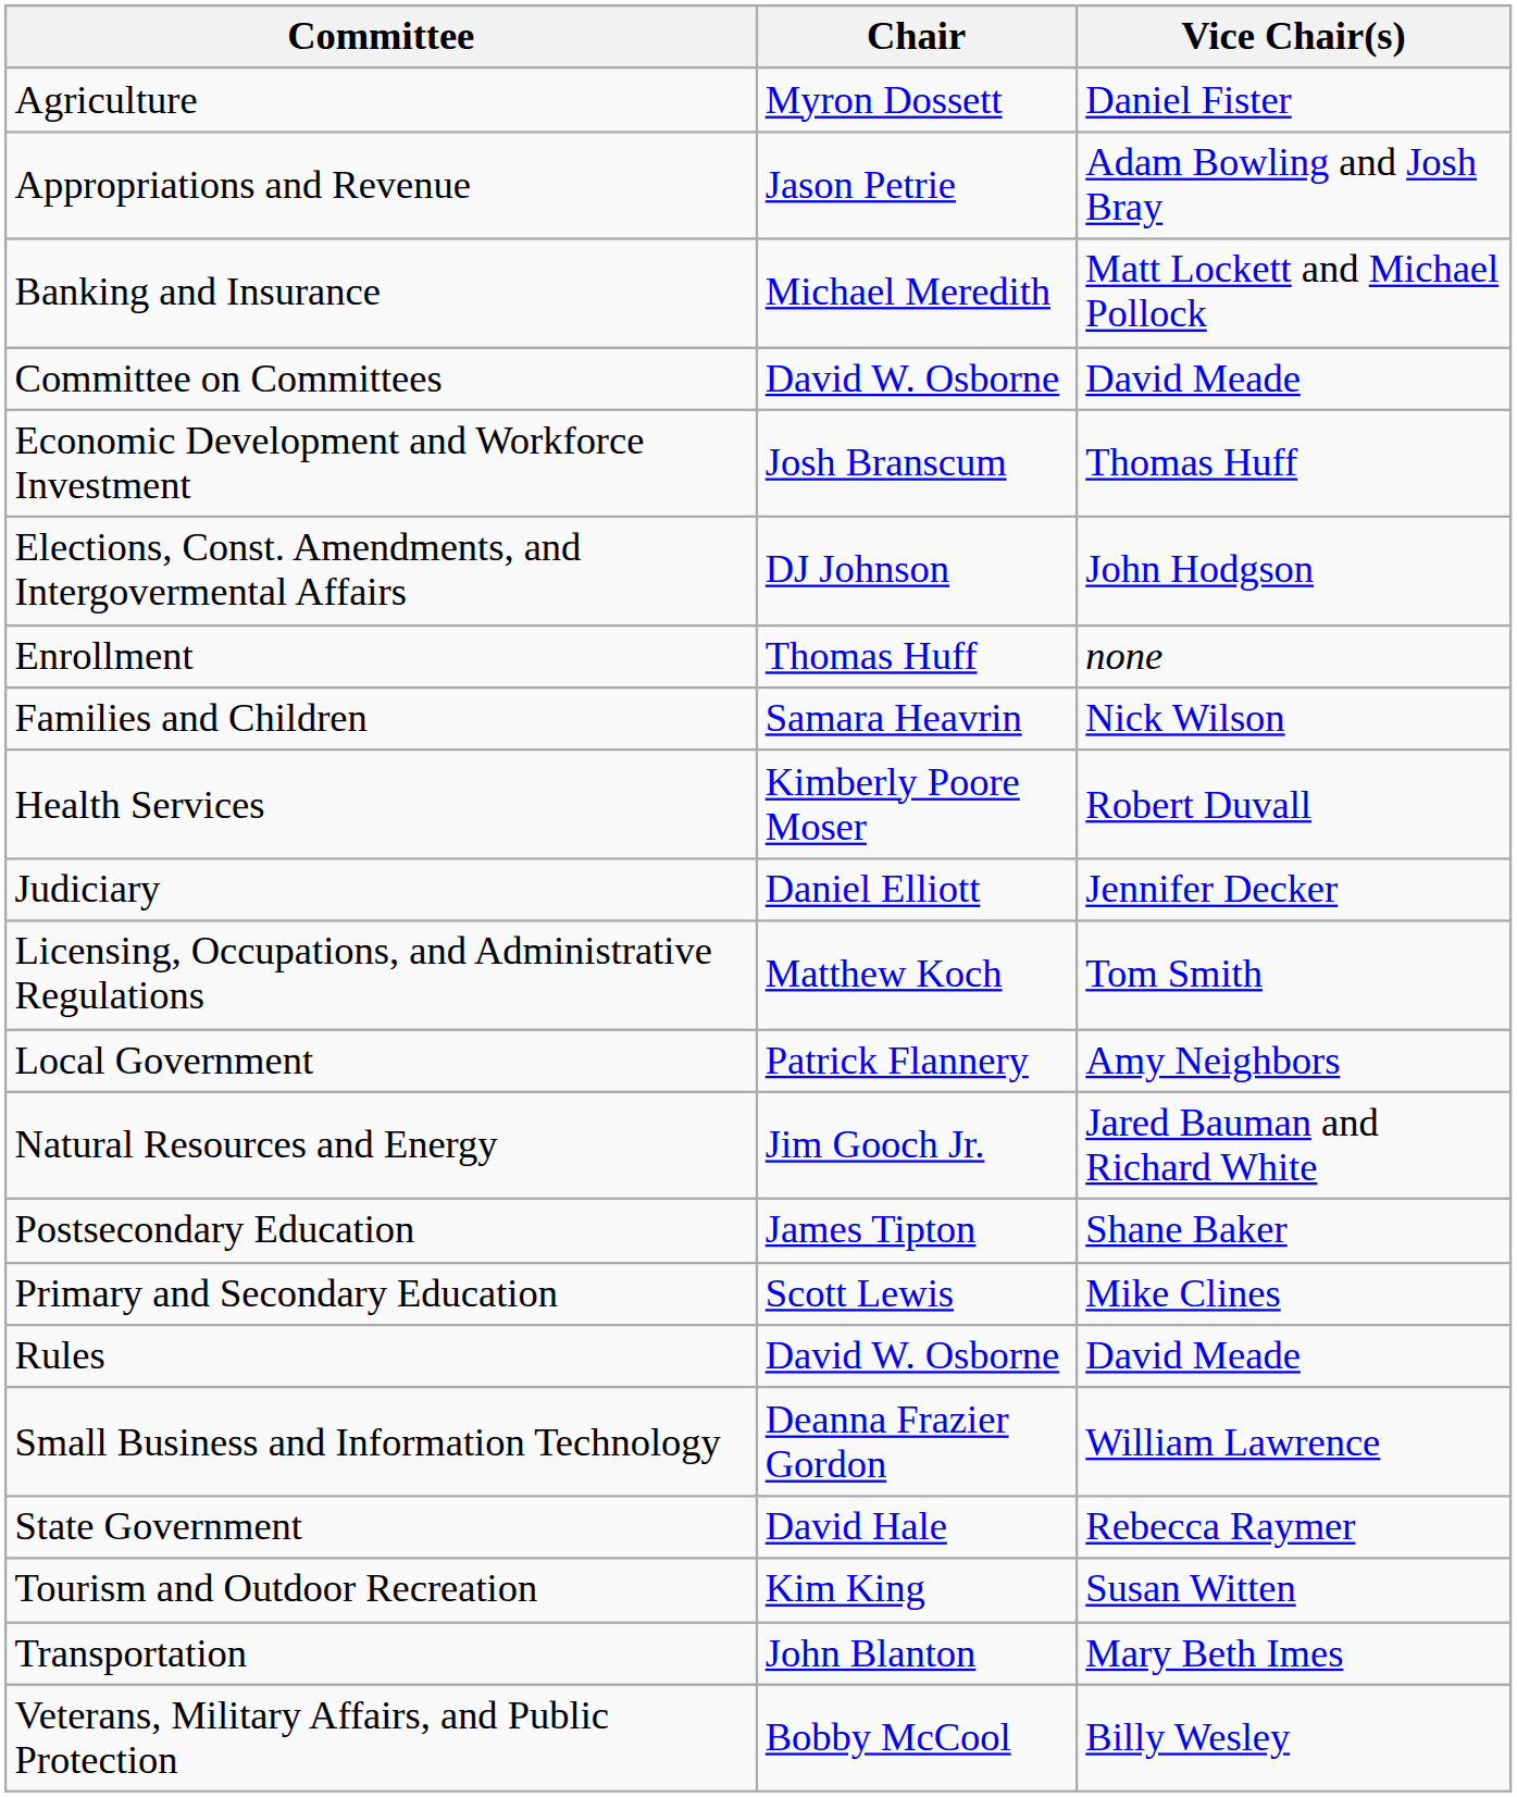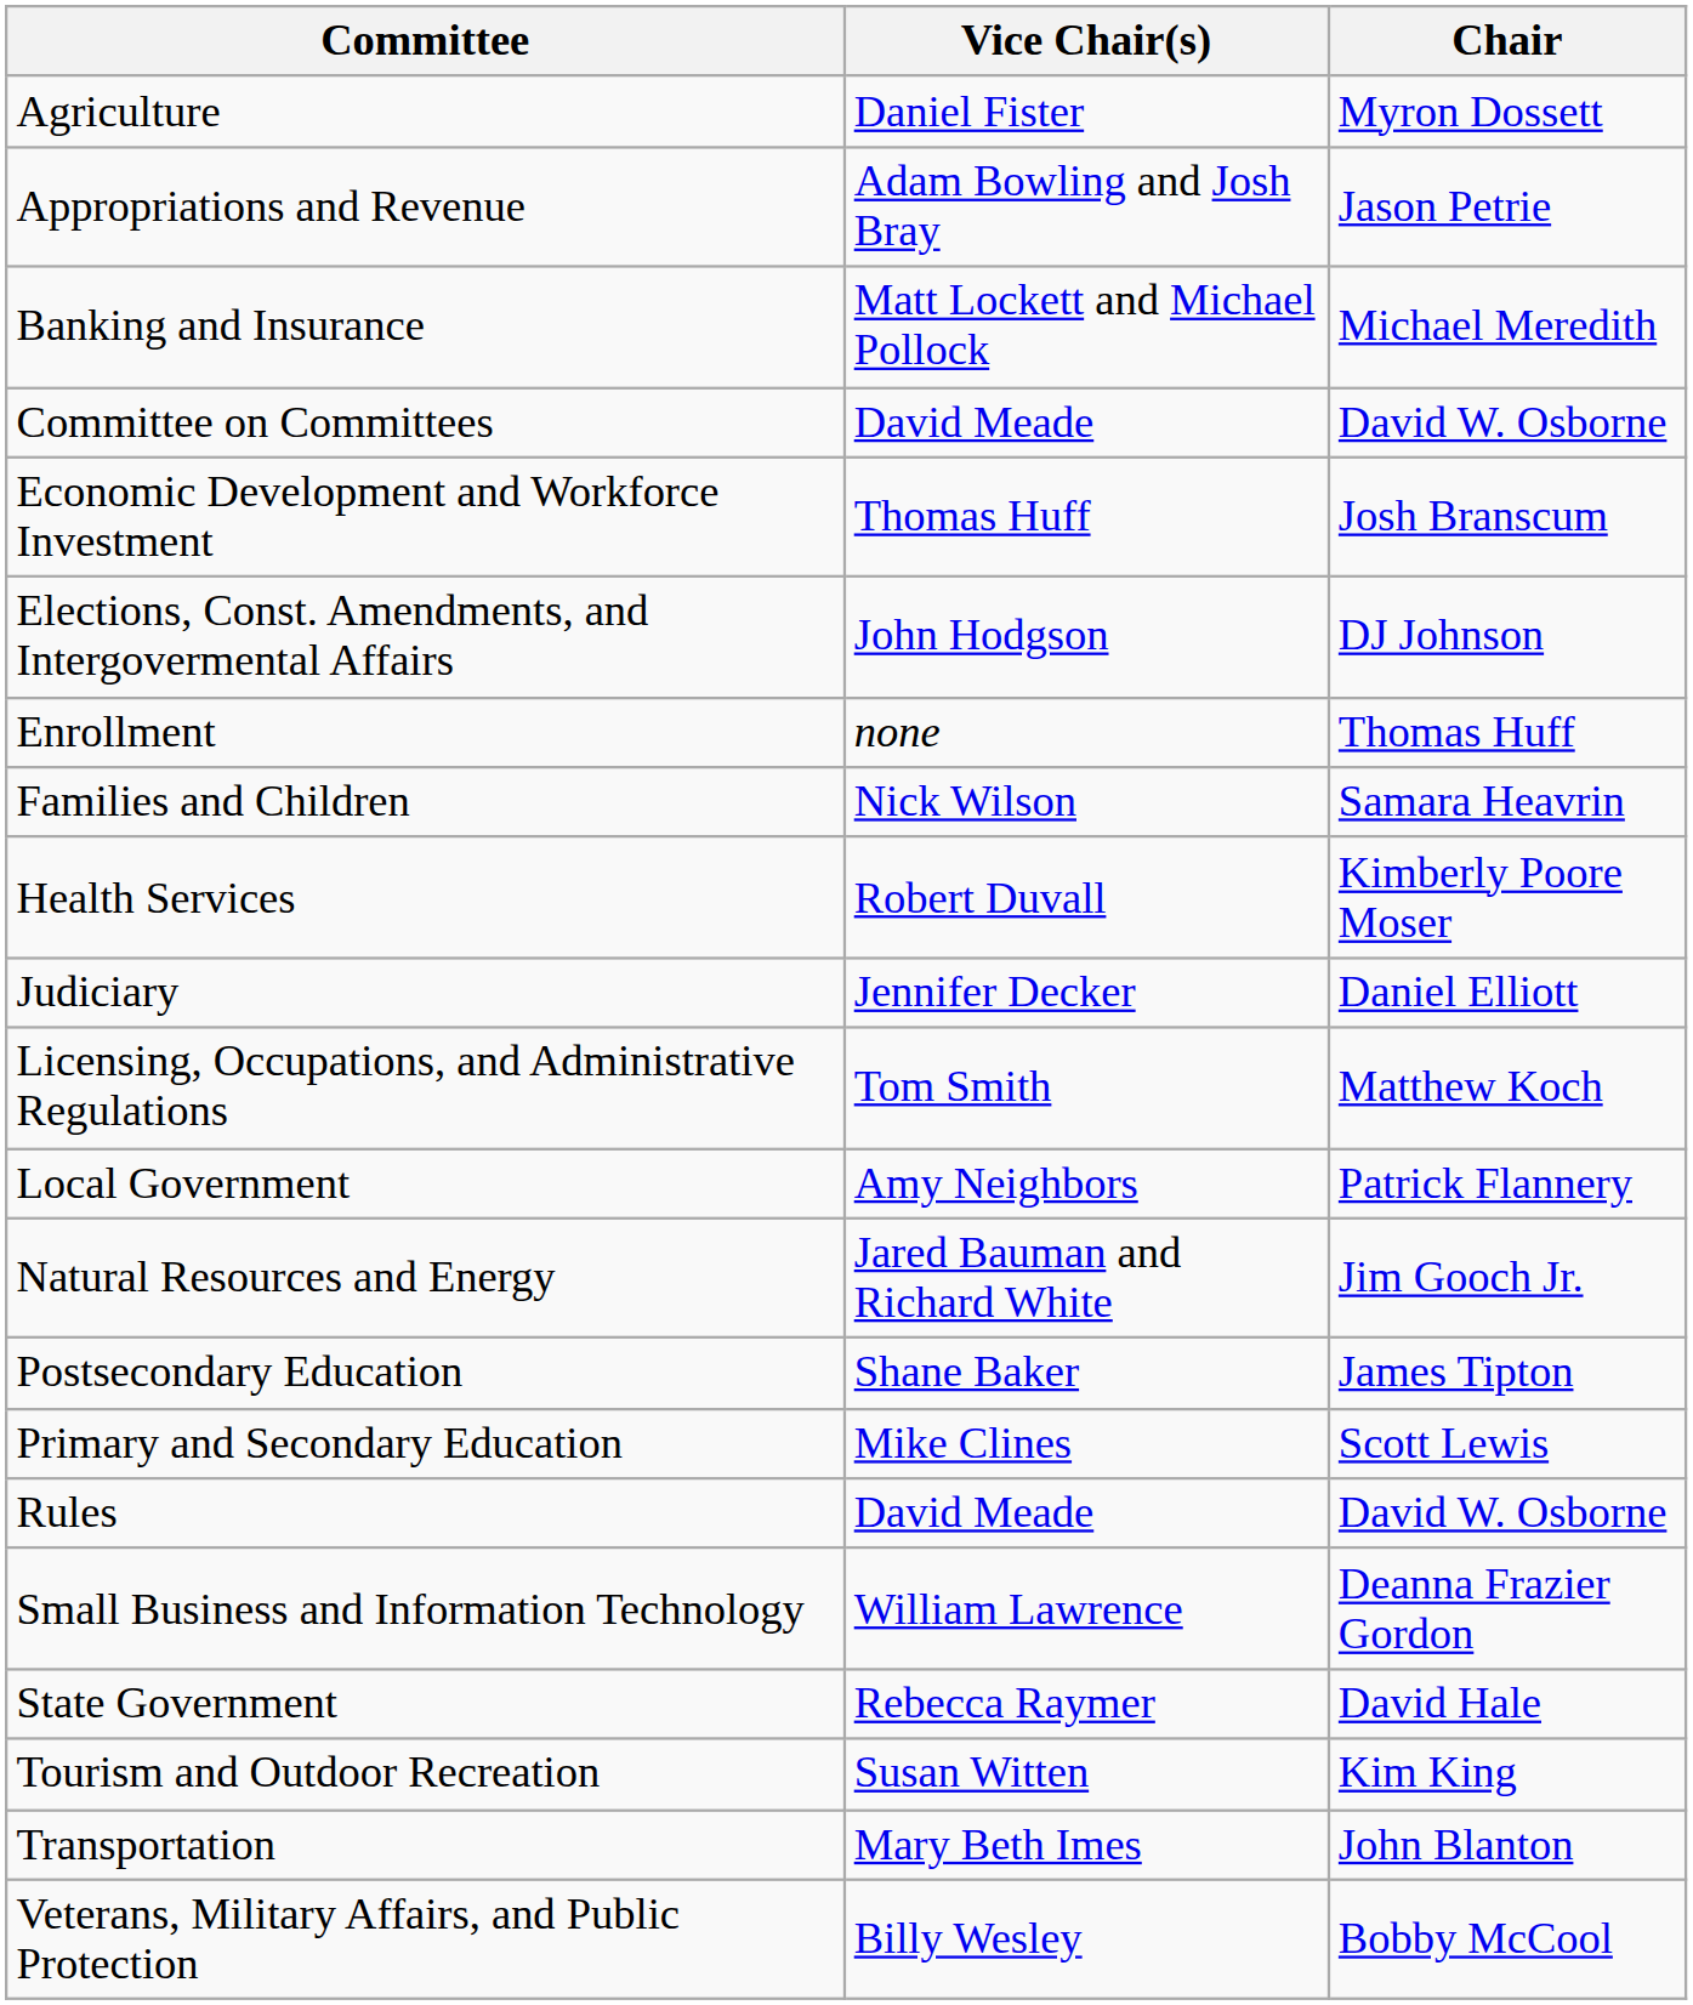 <table class="wikitable">
 <tr>
 <th>Committee</th>
+<th>Vice Chair(s)</th>
 <th>Chair</th>
-<th>Vice Chair(s)</th>
 </tr>
 <tr>
 <td>Agriculture</td>
+<td><a href='#'>Daniel Fister</a></td>
 <td><a href='#'>Myron Dossett</a></td>
-<td><a href='#'>Daniel Fister</a></td>
 </tr>
 <tr>
 <td>Appropriations and Revenue</td>
+<td><a href='#'>Adam Bowling</a> and <a href='#'>Josh Bray</a></td>
 <td><a href='#'>Jason Petrie</a></td>
-<td><a href='#'>Adam Bowling</a> and <a href='#'>Josh Bray</a></td>
 </tr>
 <tr>
 <td>Banking and Insurance</td>
+<td><a href='#'>Matt Lockett</a> and <a href='#'>Michael Pollock</a></td>
 <td><a href='#'>Michael Meredith</a></td>
-<td><a href='#'>Matt Lockett</a> and <a href='#'>Michael Pollock</a></td>
 </tr>
 <tr>
 <td>Committee on Committees</td>
+<td><a href='#'>David Meade</a></td>
 <td><a href='#'>David W. Osborne</a></td>
-<td><a href='#'>David Meade</a></td>
 </tr>
 <tr>
 <td>Economic Development and Workforce Investment</td>
+<td><a href='#'>Thomas Huff</a></td>
 <td><a href='#'>Josh Branscum</a></td>
+</tr>
+<tr>
+<td>Elections, Const. Amendments, and Intergovermental Affairs</td>
+<td><a href='#'>John Hodgson</a></td>
+<td><a href='#'>DJ Johnson</a></td>
+</tr>
+<tr>
+<td>Enrollment</td>
+<td><em>none</em></td>
 <td><a href='#'>Thomas Huff</a></td>
 </tr>
 <tr>
-<td>Elections, Const. Amendments, and Intergovermental Affairs</td>
-<td><a href='#'>DJ Johnson</a></td>
-<td><a href='#'>John Hodgson</a></td>
-</tr>
-<tr>
-<td>Enrollment</td>
-<td><a href='#'>Thomas Huff</a></td>
-<td><em>none</em></td>
-</tr>
-<tr>
 <td>Families and Children</td>
+<td><a href='#'>Nick Wilson</a></td>
 <td><a href='#'>Samara Heavrin</a></td>
-<td><a href='#'>Nick Wilson</a></td>
 </tr>
 <tr>
 <td>Health Services</td>
+<td><a href='#'>Robert Duvall</a></td>
 <td><a href='#'>Kimberly Poore Moser</a></td>
-<td><a href='#'>Robert Duvall</a></td>
 </tr>
 <tr>
 <td>Judiciary</td>
+<td><a href='#'>Jennifer Decker</a></td>
 <td><a href='#'>Daniel Elliott</a></td>
-<td><a href='#'>Jennifer Decker</a></td>
 </tr>
 <tr>
 <td>Licensing, Occupations, and Administrative Regulations</td>
+<td><a href='#'>Tom Smith</a></td>
 <td><a href='#'>Matthew Koch</a></td>
-<td><a href='#'>Tom Smith</a></td>
 </tr>
 <tr>
 <td>Local Government</td>
+<td><a href='#'>Amy Neighbors</a></td>
 <td><a href='#'>Patrick Flannery</a></td>
-<td><a href='#'>Amy Neighbors</a></td>
 </tr>
 <tr>
 <td>Natural Resources and Energy</td>
+<td><a href='#'>Jared Bauman</a> and <a href='#'>Richard White</a></td>
 <td><a href='#'>Jim Gooch Jr.</a></td>
-<td><a href='#'>Jared Bauman</a> and <a href='#'>Richard White</a></td>
 </tr>
 <tr>
 <td>Postsecondary Education</td>
+<td><a href='#'>Shane Baker</a></td>
 <td><a href='#'>James Tipton</a></td>
-<td><a href='#'>Shane Baker</a></td>
 </tr>
 <tr>
 <td>Primary and Secondary Education</td>
+<td><a href='#'>Mike Clines</a></td>
 <td><a href='#'>Scott Lewis</a></td>
-<td><a href='#'>Mike Clines</a></td>
 </tr>
 <tr>
 <td>Rules</td>
+<td><a href='#'>David Meade</a></td>
 <td><a href='#'>David W. Osborne</a></td>
-<td><a href='#'>David Meade</a></td>
 </tr>
 <tr>
 <td>Small Business and Information Technology</td>
+<td><a href='#'>William Lawrence</a></td>
 <td><a href='#'>Deanna Frazier Gordon</a></td>
-<td><a href='#'>William Lawrence</a></td>
 </tr>
 <tr>
 <td>State Government</td>
+<td><a href='#'>Rebecca Raymer</a></td>
 <td><a href='#'>David Hale</a></td>
-<td><a href='#'>Rebecca Raymer</a></td>
 </tr>
 <tr>
 <td>Tourism and Outdoor Recreation</td>
+<td><a href='#'>Susan Witten</a></td>
 <td><a href='#'>Kim King</a></td>
-<td><a href='#'>Susan Witten</a></td>
 </tr>
 <tr>
 <td>Transportation</td>
+<td><a href='#'>Mary Beth Imes</a></td>
 <td><a href='#'>John Blanton</a></td>
-<td><a href='#'>Mary Beth Imes</a></td>
 </tr>
 <tr>
 <td>Veterans, Military Affairs, and Public Protection</td>
+<td><a href='#'>Billy Wesley</a></td>
 <td><a href='#'>Bobby McCool</a></td>
-<td><a href='#'>Billy Wesley</a></td>
 </tr>
 </table>
